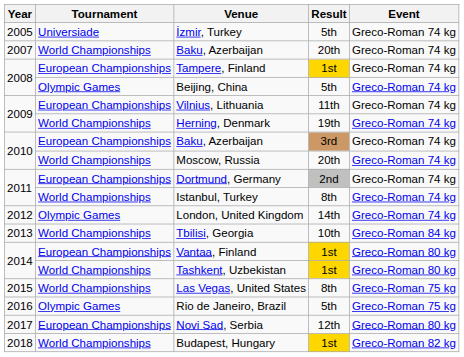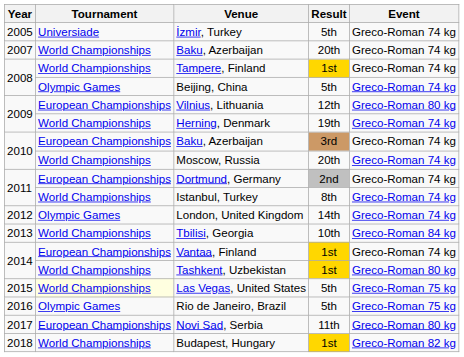 <table class="wikitable" style="font-size:95%;">
 <tr>
 <th>Year</th>
 <th>Tournament</th>
 <th>Venue</th>
 <th>Result</th>
 <th>Event</th>
 </tr>
 <tr>
 <td>2005</td>
 <td><a href='#'>Universiade</a></td>
 <td> <a href='#'>İzmir</a>, Turkey</td>
 <td align="center">5th</td>
 <td>Greco-Roman 74 kg</td>
 </tr>
 <tr>
 <td>2007</td>
 <td><a href='#'>World Championships</a></td>
 <td> <a href='#'>Baku</a>, Azerbaijan</td>
 <td align="center">20th</td>
 <td>Greco-Roman 74 kg</td>
 </tr>
 <tr>
 <td rowspan=2>2008</td>
-<td><a href='#'>European Championships</a></td>
+<td><a href='#'>World Championships</a></td>
 <td> <a href='#'>Tampere</a>, Finland</td>
 <td align="center" bgcolor=gold>1st</td>
 <td>Greco-Roman 74 kg</td>
 </tr>
 <tr>
 <td><a href='#'>Olympic Games</a></td>
 <td> Beijing, China</td>
 <td align="center">5th</td>
 <td><a href='#'>Greco-Roman 74 kg</a></td>
 </tr>
 <tr>
 <td rowspan=2>2009</td>
 <td><a href='#'>European Championships</a></td>
 <td> <a href='#'>Vilnius</a>, Lithuania</td>
-<td align="center">11th</td>
-<td>Greco-Roman 74 kg</td>
+<td align="center">12th</td>
+<td><a href='#'>Greco-Roman 80 kg</a></td>
 </tr>
 <tr>
 <td><a href='#'>World Championships</a></td>
 <td> <a href='#'>Herning</a>, Denmark</td>
 <td align="center">19th</td>
 <td><a href='#'>Greco-Roman 74 kg</a></td>
 </tr>
 <tr>
 <td rowspan=2>2010</td>
 <td><a href='#'>European Championships</a></td>
 <td> <a href='#'>Baku</a>, Azerbaijan</td>
 <td align="center" bgcolor=cc9966>3rd</td>
 <td>Greco-Roman 74 kg</td>
 </tr>
 <tr>
 <td><a href='#'>World Championships</a></td>
 <td> Moscow, Russia</td>
 <td align="center">20th</td>
 <td><a href='#'>Greco-Roman 74 kg</a></td>
 </tr>
 <tr>
 <td rowspan=2>2011</td>
 <td><a href='#'>European Championships</a></td>
 <td> <a href='#'>Dortmund</a>, Germany</td>
 <td align="center" bgcolor=silver>2nd</td>
 <td>Greco-Roman 74 kg</td>
 </tr>
 <tr>
 <td><a href='#'>World Championships</a></td>
 <td> Istanbul, Turkey</td>
 <td align="center">8th</td>
 <td><a href='#'>Greco-Roman 74 kg</a></td>
 </tr>
 <tr>
 <td>2012</td>
 <td><a href='#'>Olympic Games</a></td>
 <td> London, United Kingdom</td>
 <td align="center">14th</td>
 <td><a href='#'>Greco-Roman 74 kg</a></td>
 </tr>
 <tr>
 <td>2013</td>
 <td><a href='#'>World Championships</a></td>
 <td> <a href='#'>Tbilisi</a>, Georgia</td>
 <td align="center">10th</td>
 <td><a href='#'>Greco-Roman 84 kg</a></td>
 </tr>
 <tr>
 <td rowspan=2>2014</td>
 <td><a href='#'>European Championships</a></td>
 <td> <a href='#'>Vantaa</a>, Finland</td>
 <td align="center" bgcolor=gold>1st</td>
-<td><a href='#'>Greco-Roman 80 kg</a></td>
+<td>Greco-Roman 74 kg</td>
 </tr>
 <tr>
 <td><a href='#'>World Championships</a></td>
 <td> <a href='#'>Tashkent</a>, Uzbekistan</td>
 <td align="center" bgcolor=gold>1st</td>
 <td><a href='#'>Greco-Roman 80 kg</a></td>
 </tr>
 <tr>
 <td>2015</td>
-<td><a href='#'>World Championships</a></td>
+<td style="background: lightyellow;"><a href='#'>World Championships</a></td>
 <td> <a href='#'>Las Vegas</a>, United States</td>
-<td align="center">8th</td>
+<td align="center">5th</td>
 <td><a href='#'>Greco-Roman 75 kg</a></td>
 </tr>
 <tr>
 <td>2016</td>
 <td><a href='#'>Olympic Games</a></td>
 <td> Rio de Janeiro, Brazil</td>
 <td align="center">5th</td>
 <td><a href='#'>Greco-Roman 75 kg</a></td>
 </tr>
 <tr>
 <td>2017</td>
 <td><a href='#'>European Championships</a></td>
 <td> <a href='#'>Novi Sad</a>, Serbia</td>
-<td align="center">12th</td>
+<td align="center">11th</td>
 <td><a href='#'>Greco-Roman 80 kg</a></td>
 </tr>
 <tr>
 <td>2018</td>
 <td><a href='#'>World Championships</a></td>
 <td> Budapest, Hungary</td>
 <td align="center" bgcolor=gold>1st</td>
 <td><a href='#'>Greco-Roman 82 kg</a></td>
 </tr>
 </table>
